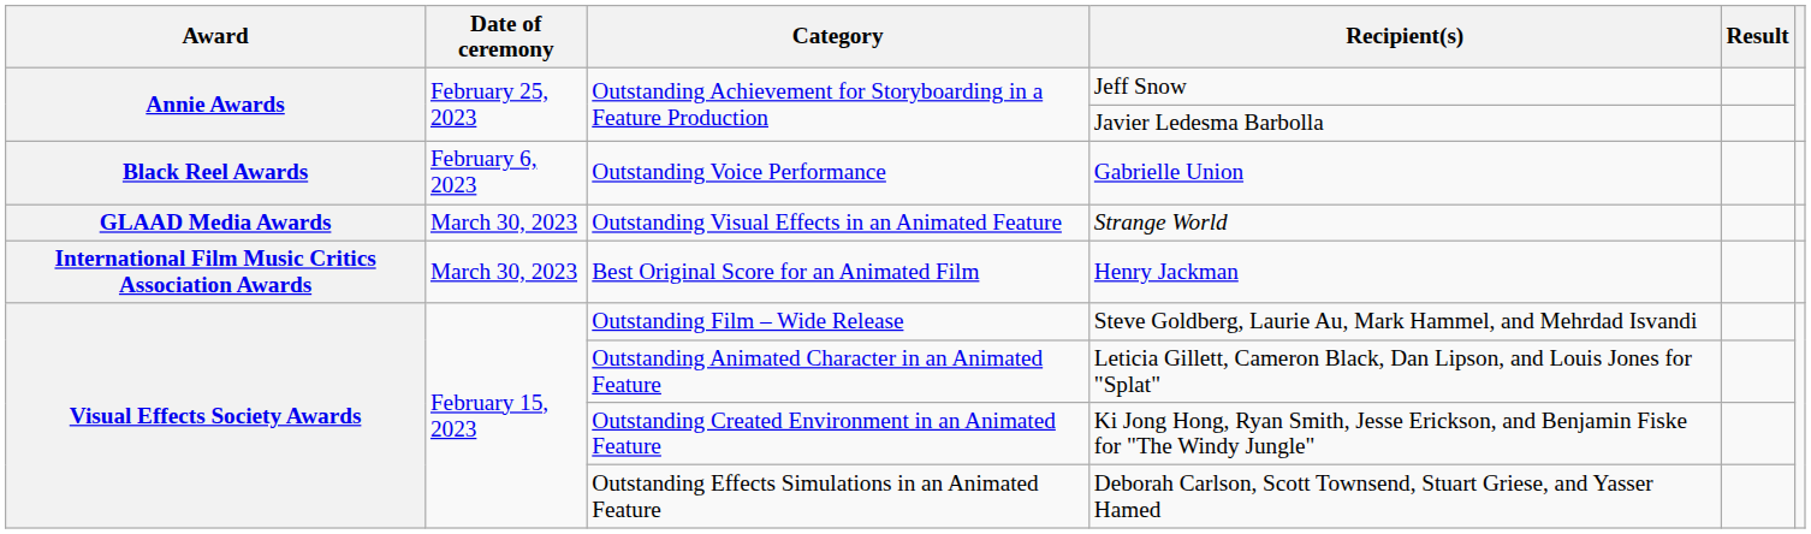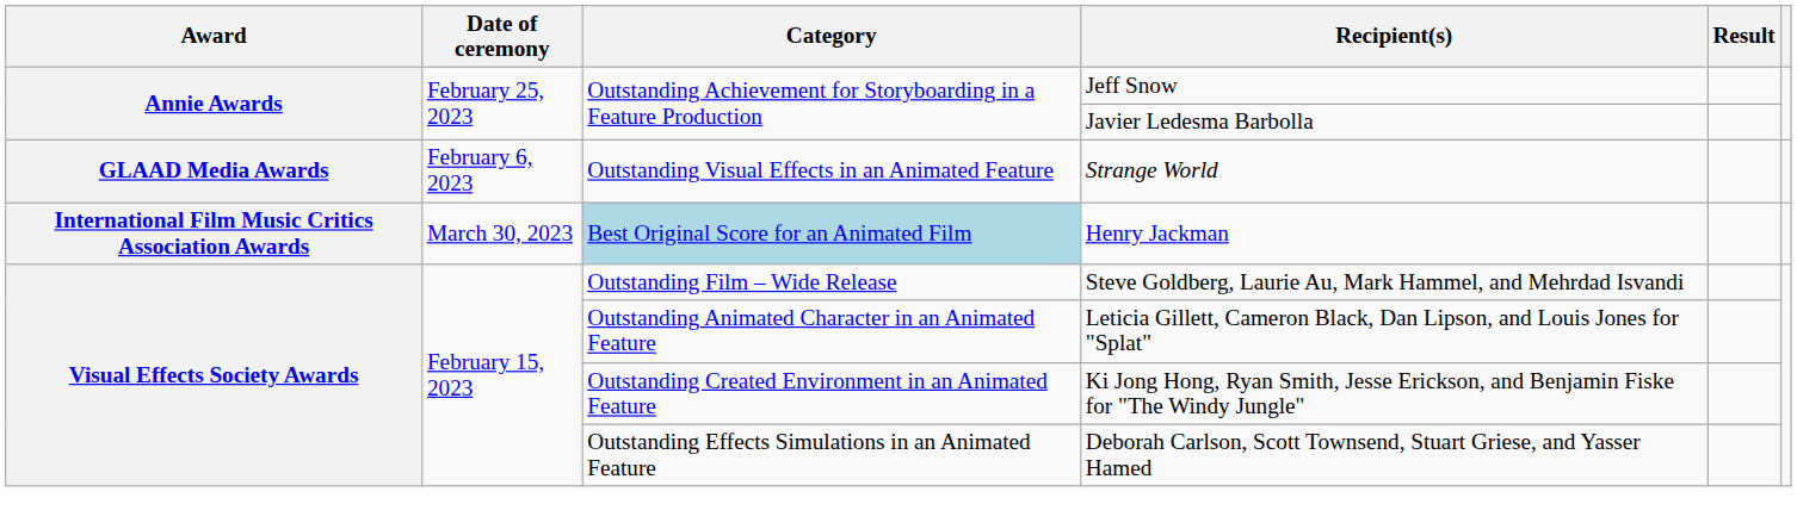 <table class="wikitable plainrowheaders sortable col6center">
 <tr>
 <th scope="col">Award</th>
 <th scope="col">Date of ceremony</th>
 <th scope="col">Category</th>
 <th scope="col">Recipient(s)</th>
 <th scope="col">Result</th>
 <th scope="col" class="unsortable"></th>
 </tr>
 <tr>
 <th rowspan="2" scope="row"><a href='#'>Annie Awards</a></th>
 <td rowspan="2"><a href='#'>February 25, 2023</a></td>
 <td rowspan="2"><a href='#'>Outstanding Achievement for Storyboarding in a Feature Production</a></td>
 <td>Jeff Snow</td>
 <td></td>
 <td rowspan="2"></td>
 </tr>
 <tr>
 <td>Javier Ledesma Barbolla</td>
 <td></td>
 </tr>
 <tr>
-<th scope="row"><a href='#'>Black Reel Awards</a></th>
+<th scope="row"><a href='#'>GLAAD Media Awards</a></th>
 <td><a href='#'>February 6, 2023</a></td>
-<td><a href='#'>Outstanding Voice Performance</a></td>
-<td><a href='#'>Gabrielle Union</a></td>
-<td></td>
-<td><br></td>
-</tr>
-<tr>
-<th scope="row"><a href='#'>GLAAD Media Awards</a></th>
-<td><a href='#'>March 30, 2023</a></td>
 <td><a href='#'>Outstanding Visual Effects in an Animated Feature</a></td>
 <td><em>Strange World</em></td>
 <td></td>
 <td></td>
 </tr>
 <tr>
 <th scope="row"><a href='#'>International Film Music Critics Association Awards</a></th>
 <td><a href='#'>March 30, 2023</a></td>
-<td><a href='#'>Best Original Score for an Animated Film</a></td>
+<td style="background: lightblue;"><a href='#'>Best Original Score for an Animated Film</a></td>
 <td><a href='#'>Henry Jackman</a></td>
 <td></td>
 <td><br></td>
 </tr>
 <tr>
 <th scope="row" rowspan="4"><a href='#'>Visual Effects Society Awards</a></th>
 <td rowspan="4"><a href='#'>February 15, 2023</a></td>
 <td><a href='#'>Outstanding Film – Wide Release</a></td>
 <td>Steve Goldberg, Laurie Au, Mark Hammel, and Mehrdad Isvandi</td>
 <td></td>
 <td rowspan="4"></td>
 </tr>
 <tr>
 <td><a href='#'>Outstanding Animated Character in an Animated Feature</a></td>
 <td>Leticia Gillett, Cameron Black, Dan Lipson, and Louis Jones for "Splat"</td>
 <td></td>
 </tr>
 <tr>
 <td><a href='#'>Outstanding Created Environment in an Animated Feature</a></td>
 <td>Ki Jong Hong, Ryan Smith, Jesse Erickson, and Benjamin Fiske for "The Windy Jungle"</td>
 <td></td>
 </tr>
 <tr>
 <td>Outstanding Effects Simulations in an Animated Feature</td>
 <td>Deborah Carlson, Scott Townsend, Stuart Griese, and Yasser Hamed</td>
 <td></td>
 </tr>
 </table>
